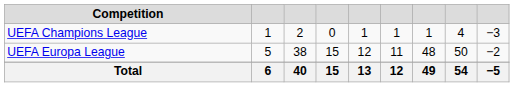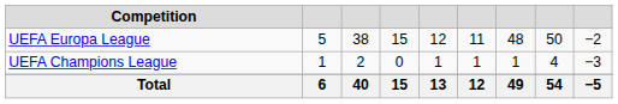 <table class="wikitable" style="text-align: center;">
 <tr>
 <th width="318" style="background:#DCDCDC">Competition</th>
 <th width="35" style="background:#DCDCDC"></th>
 <th width="35" style="background:#DCDCDC"></th>
 <th width="35" style="background:#DCDCDC"></th>
 <th width="35" style="background:#DCDCDC"></th>
 <th width="35" style="background:#DCDCDC"></th>
 <th width="35" style="background:#DCDCDC"></th>
 <th width="35" style="background:#DCDCDC"></th>
 <th width="35" style="background:#DCDCDC"></th>
 </tr>
 <tr>
+<td align=left><a href='#'>UEFA Europa League</a></td>
+<td>5</td>
+<td>38</td>
+<td>15</td>
+<td>12</td>
+<td>11</td>
+<td>48</td>
+<td>50</td>
+<td>−2</td>
+</tr>
+<tr>
 <td align=left><a href='#'>UEFA Champions League</a></td>
 <td>1</td>
 <td>2</td>
 <td>0</td>
 <td>1</td>
 <td>1</td>
 <td>1</td>
 <td>4</td>
 <td>−3</td>
-</tr>
-<tr>
-<td align=left><a href='#'>UEFA Europa League</a></td>
-<td>5</td>
-<td>38</td>
-<td>15</td>
-<td>12</td>
-<td>11</td>
-<td>48</td>
-<td>50</td>
-<td>−2</td>
 </tr>
 <tr>
 </tr>
 <tr class="sortbottom">
 <th>Total</th>
 <th>6</th>
 <th>40</th>
 <th>15</th>
 <th>13</th>
 <th>12</th>
 <th>49</th>
 <th>54</th>
 <th>−5</th>
 </tr>
 </table>
